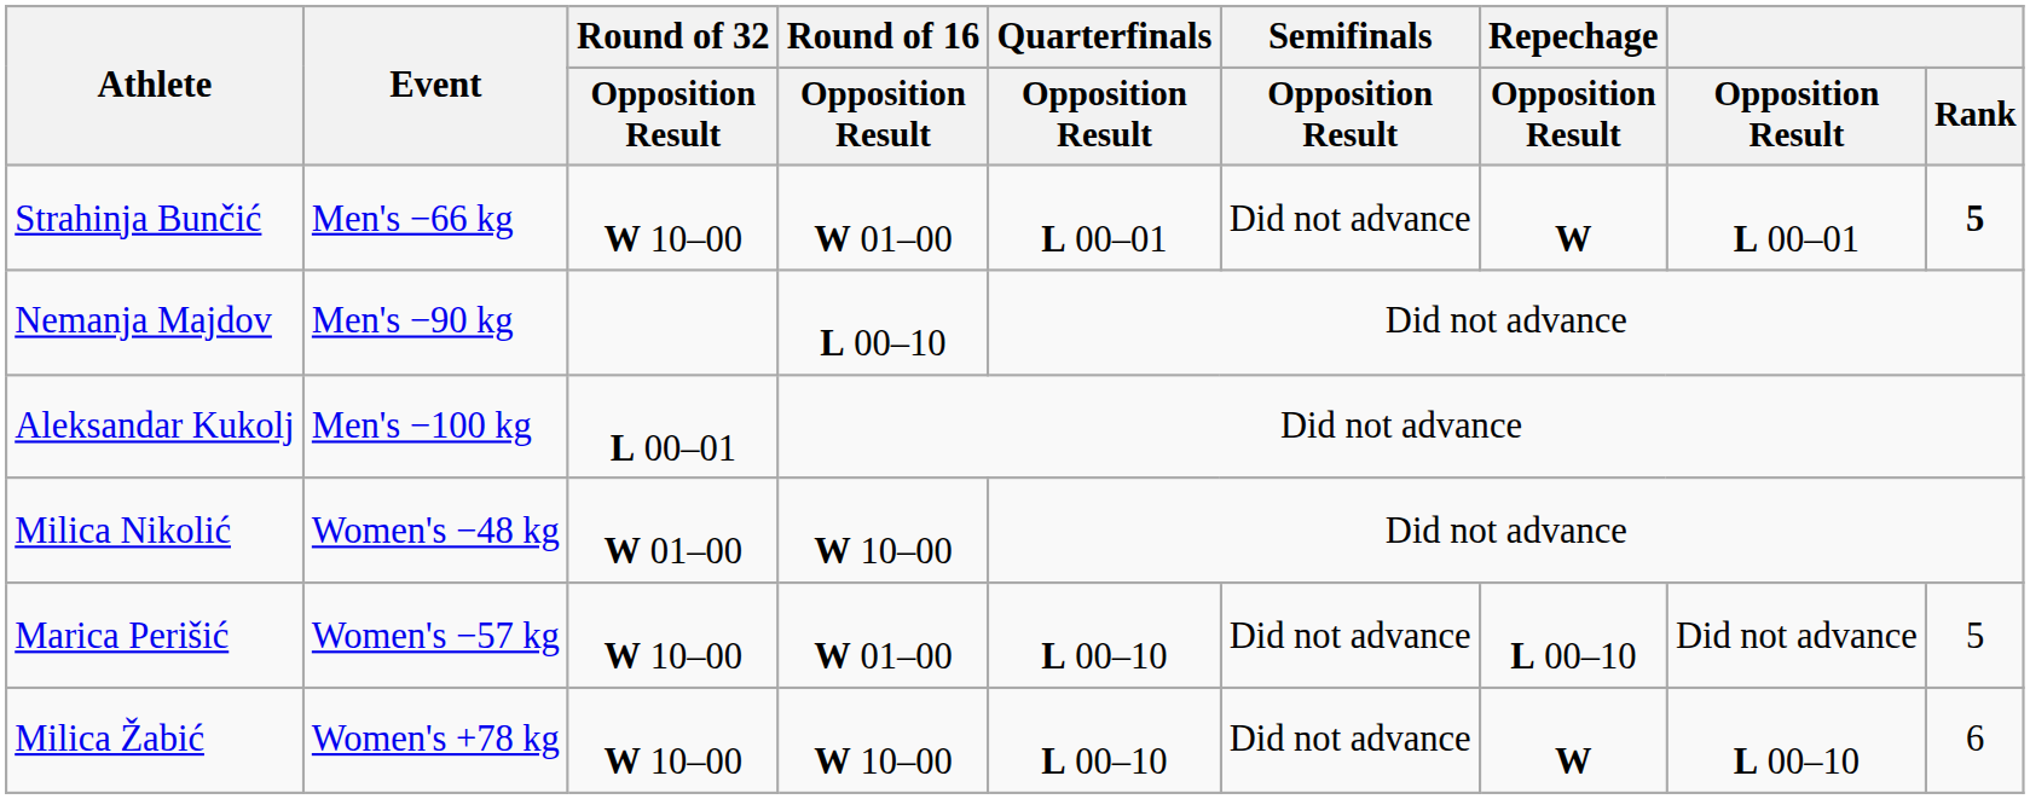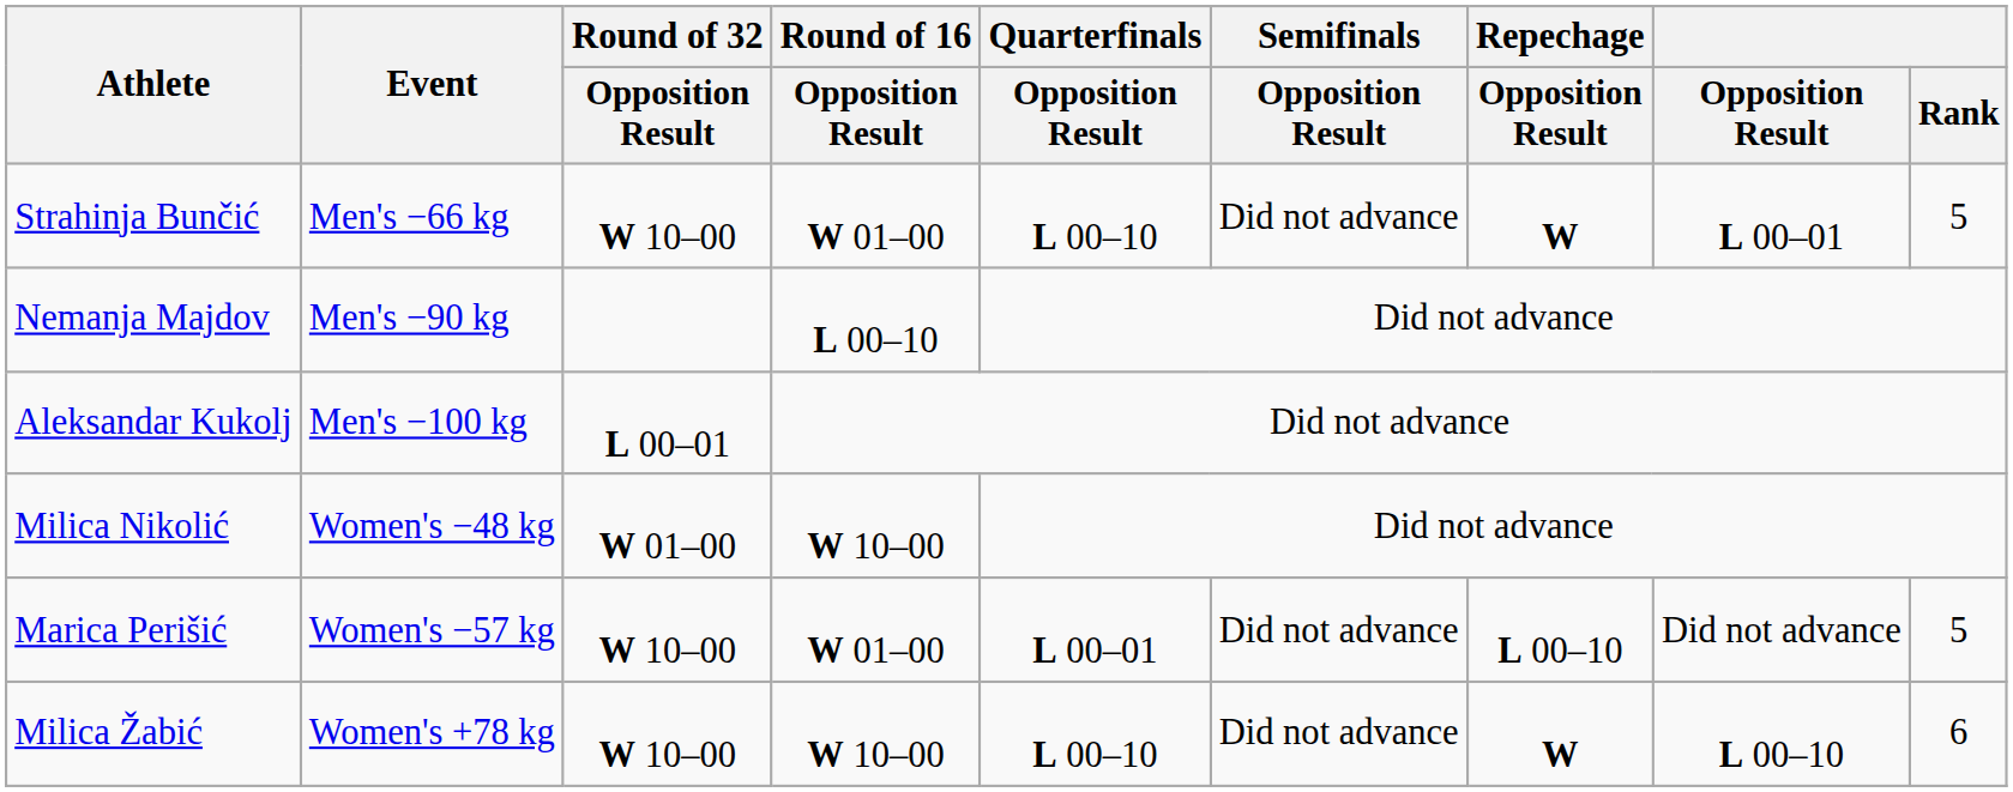 <table class=wikitable style="font-size:90%; text-align:center">
 <tr>
 <th rowspan=2>Athlete</th>
 <th rowspan=2>Event</th>
 <th>Round of 32</th>
 <th>Round of 16</th>
 <th>Quarterfinals</th>
 <th>Semifinals</th>
 <th>Repechage</th>
 <th colspan=2></th>
 </tr>
 <tr style=font-size:95%>
 <th>Opposition<br>Result</th>
 <th>Opposition<br>Result</th>
 <th>Opposition<br>Result</th>
 <th>Opposition<br>Result</th>
 <th>Opposition<br>Result</th>
 <th>Opposition<br>Result</th>
 <th>Rank</th>
 </tr>
 <tr>
 <td align=left><a href='#'>Strahinja Bunčić</a></td>
 <td align=left><a href='#'>Men's −66 kg</a></td>
 <td><br><strong>W</strong> 10–00</td>
 <td><br><strong>W</strong> 01–00</td>
-<td><br><strong>L</strong> 00–01</td>
+<td><br><strong>L</strong> 00–10</td>
 <td>Did not advance</td>
 <td><br><strong>W</strong> </td>
 <td><br><strong>L</strong> 00–01</td>
-<td><strong>5</strong></td>
+<td>5</td>
 </tr>
 <tr>
 <td align=left><a href='#'>Nemanja Majdov</a></td>
 <td align=left><a href='#'>Men's −90 kg</a></td>
 <td></td>
 <td><br><strong>L</strong> 00–10</td>
 <td colspan=5>Did not advance</td>
 </tr>
 <tr>
 <td align=left><a href='#'>Aleksandar Kukolj</a></td>
 <td align=left><a href='#'>Men's −100 kg</a></td>
 <td><br><strong>L</strong> 00–01</td>
 <td colspan=6>Did not advance</td>
 </tr>
 <tr>
 <td align=left><a href='#'>Milica Nikolić</a></td>
 <td align=left><a href='#'>Women's −48 kg</a></td>
 <td><br><strong>W</strong> 01–00</td>
 <td><br><strong>W</strong> 10–00</td>
 <td colspan=5>Did not advance</td>
 </tr>
 <tr>
 <td align=left><a href='#'>Marica Perišić</a></td>
 <td align=left><a href='#'>Women's −57 kg</a></td>
 <td><br><strong>W</strong> 10–00</td>
 <td><br><strong>W</strong> 01–00</td>
-<td><br><strong>L</strong> 00–10</td>
+<td><br><strong>L</strong> 00–01</td>
 <td>Did not advance</td>
 <td><br><strong>L</strong> 00–10</td>
 <td>Did not advance</td>
 <td>5</td>
 </tr>
 <tr>
 <td align=left><a href='#'>Milica Žabić</a></td>
 <td align=left><a href='#'>Women's +78 kg</a></td>
 <td><br><strong>W</strong> 10–00</td>
 <td><br><strong>W</strong> 10–00</td>
 <td><br><strong>L</strong> 00–10</td>
 <td>Did not advance</td>
 <td><br><strong>W</strong> </td>
 <td><br><strong>L</strong> 00–10</td>
 <td>6</td>
 </tr>
 </table>
